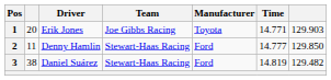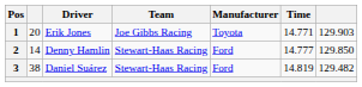 <table class="wikitable" style="font-size:95%">
 <tr>
 <th>Pos</th>
 <th></th>
 <th>Driver</th>
 <th>Team</th>
 <th>Manufacturer</th>
 <th>Time</th>
 <th></th>
 </tr>
 <tr>
 <th>1</th>
 <td>20</td>
 <td><a href='#'>Erik Jones</a></td>
 <td><a href='#'>Joe Gibbs Racing</a></td>
 <td><a href='#'>Toyota</a></td>
 <td>14.771</td>
 <td>129.903</td>
 </tr>
 <tr>
 <th>2</th>
-<td>11</td>
+<td>14</td>
 <td><a href='#'>Denny Hamlin</a></td>
 <td><a href='#'>Stewart-Haas Racing</a></td>
 <td><a href='#'>Ford</a></td>
 <td>14.777</td>
 <td>129.850</td>
 </tr>
 <tr>
 <th>3</th>
 <td>38</td>
 <td><a href='#'>Daniel Suárez</a></td>
 <td><a href='#'>Stewart-Haas Racing</a></td>
 <td><a href='#'>Ford</a></td>
 <td>14.819</td>
 <td>129.482</td>
 </tr>
 <tr>
 <th colspan="7"></th>
 </tr>
 </table>
